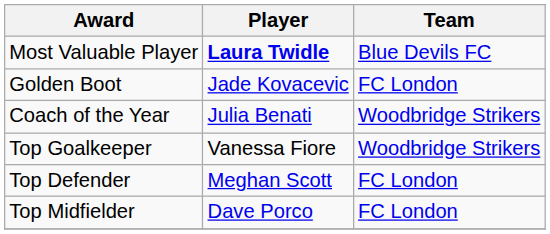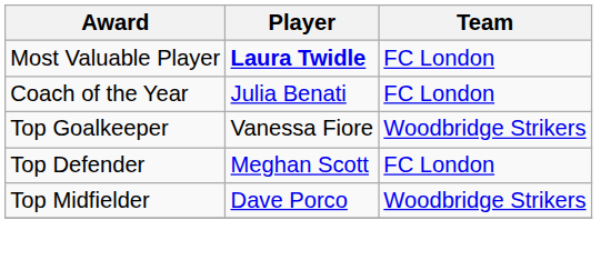 <table class="wikitable">
 <tr>
 <th>Award</th>
 <th>Player</th>
 <th>Team</th>
 </tr>
 <tr>
 <td>Most Valuable Player</td>
 <td><strong> <a href='#'>Laura Twidle</a></strong></td>
-<td><a href='#'>Blue Devils FC</a></td>
-</tr>
-<tr>
-<td>Golden Boot</td>
-<td> <a href='#'>Jade Kovacevic</a></td>
 <td><a href='#'>FC London</a></td>
 </tr>
 <tr>
 <td>Coach of the Year</td>
 <td> <a href='#'>Julia Benati</a></td>
-<td><a href='#'>Woodbridge Strikers</a></td>
+<td><a href='#'>FC London</a></td>
 </tr>
 <tr>
 <td>Top Goalkeeper</td>
 <td> Vanessa Fiore</td>
 <td><a href='#'>Woodbridge Strikers</a></td>
 </tr>
 <tr>
 <td>Top Defender</td>
 <td> <a href='#'>Meghan Scott</a></td>
 <td><a href='#'>FC London</a></td>
 </tr>
 <tr>
 <td>Top Midfielder</td>
 <td> <a href='#'>Dave Porco</a></td>
-<td><a href='#'>FC London</a></td>
+<td><a href='#'>Woodbridge Strikers</a></td>
 </tr>
 <tr>
 </tr>
 </table>
